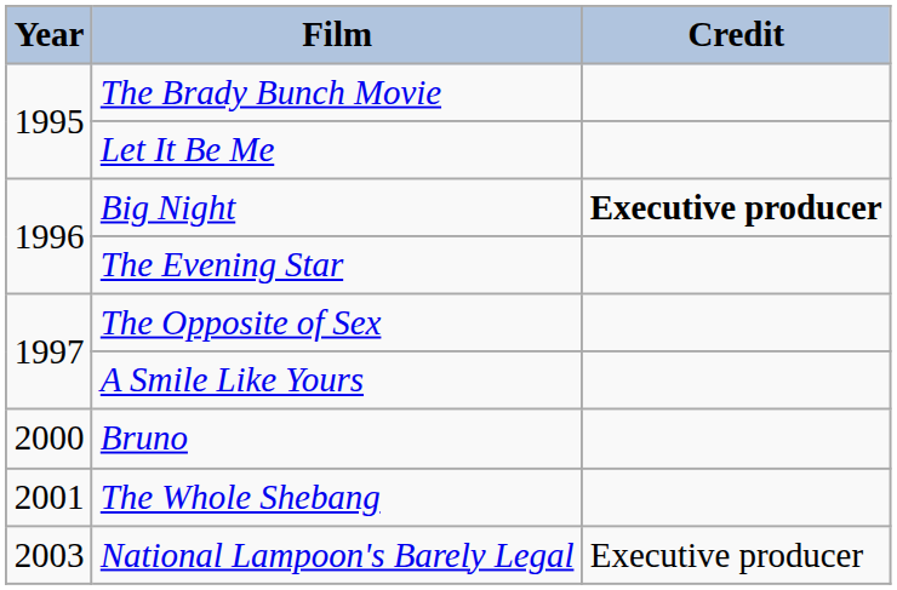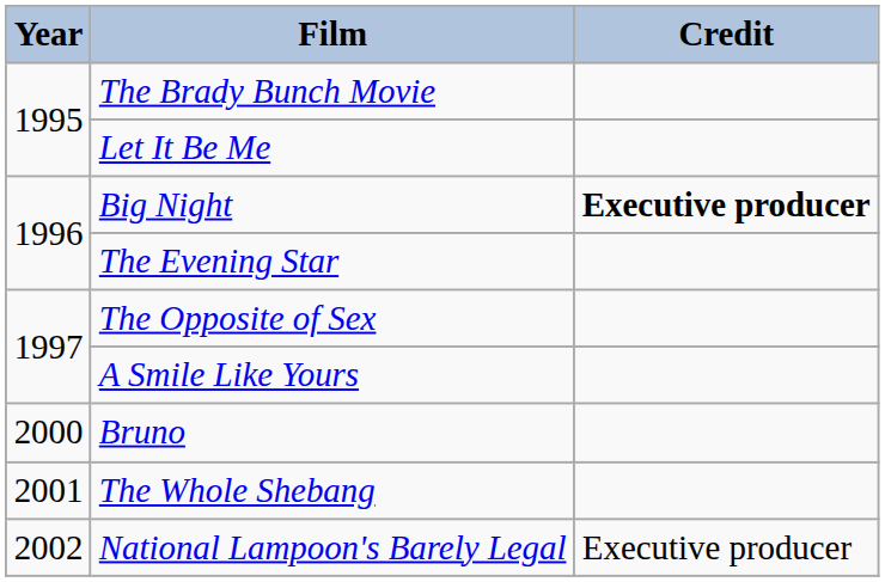 <table class="wikitable" style="font-size:95%;">
 <tr>
 <th style="background:#B0C4DE;">Year</th>
 <th style="background:#B0C4DE;">Film</th>
 <th style="background:#B0C4DE;">Credit</th>
 </tr>
 <tr>
 <td rowspan=2>1995</td>
 <td><em><a href='#'>The Brady Bunch Movie</a></em></td>
 <td></td>
 </tr>
 <tr>
 <td><em><a href='#'>Let It Be Me</a></em></td>
 <td></td>
 </tr>
 <tr>
 <td rowspan=2>1996</td>
 <td><em><a href='#'>Big Night</a></em></td>
 <td><strong>Executive producer</strong></td>
 </tr>
 <tr>
 <td><em><a href='#'>The Evening Star</a></em></td>
 <td></td>
 </tr>
 <tr>
 <td rowspan=2>1997</td>
 <td><em><a href='#'>The Opposite of Sex</a></em></td>
 <td></td>
 </tr>
 <tr>
 <td><em><a href='#'>A Smile Like Yours</a></em></td>
 <td></td>
 </tr>
 <tr>
 <td>2000</td>
 <td><em><a href='#'>Bruno</a></em></td>
 <td></td>
 </tr>
 <tr>
 <td>2001</td>
 <td><em><a href='#'>The Whole Shebang</a></em></td>
 <td></td>
 </tr>
 <tr>
-<td>2003</td>
+<td>2002</td>
 <td><em><a href='#'>National Lampoon's Barely Legal</a></em></td>
 <td>Executive producer</td>
 </tr>
 </table>
